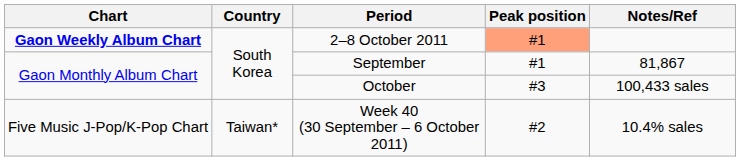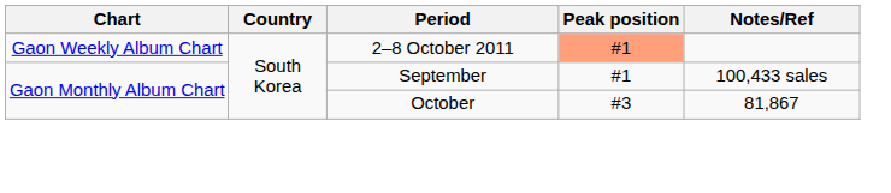 <table class="wikitable" style="text-align:center">
 <tr>
 <th>Chart</th>
 <th width=80px>Country</th>
 <th width=200px>Period</th>
 <th>Peak position</th>
 <th width=150px>Notes/Ref</th>
 </tr>
 <tr>
-<td><strong><a href='#'>Gaon Weekly Album Chart</a></strong></td>
+<td><a href='#'>Gaon Weekly Album Chart</a></td>
 <td rowspan=3>South Korea</td>
 <td>2–8 October 2011</td>
 <td style="background: lightsalmon;">#1</td>
 <td></td>
 </tr>
 <tr>
 <td rowspan=2><a href='#'>Gaon Monthly Album Chart</a></td>
 <td>September</td>
 <td>#1</td>
-<td>81,867</td>
+<td>100,433 sales</td>
 </tr>
 <tr>
 <td>October</td>
 <td>#3</td>
-<td>100,433 sales</td>
-</tr>
-<tr>
-<td>Five Music J-Pop/K-Pop Chart</td>
-<td>Taiwan*</td>
-<td>Week 40<br>(30 September – 6 October 2011)</td>
-<td>#2</td>
-<td>10.4% sales</td>
+<td>81,867</td>
 </tr>
 </table>
